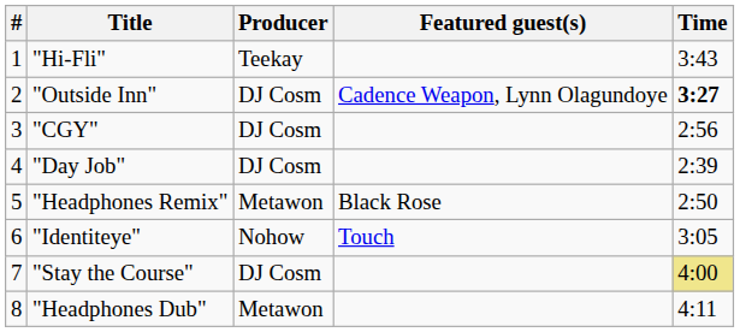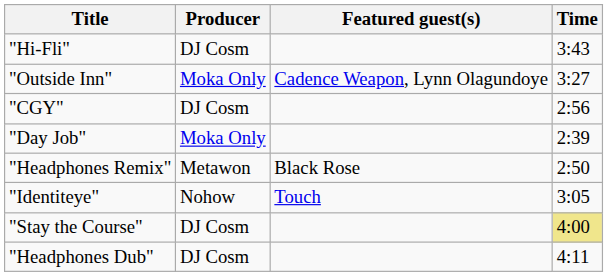 <table class="wikitable">
 <tr>
-<th>#</th>
 <th>Title</th>
 <th>Producer</th>
 <th>Featured guest(s)</th>
 <th>Time</th>
 </tr>
 <tr>
-<td>1</td>
 <td>"Hi-Fli"</td>
-<td>Teekay</td>
+<td>DJ Cosm</td>
 <td></td>
 <td>3:43</td>
 </tr>
 <tr>
-<td>2</td>
 <td>"Outside Inn"</td>
-<td>DJ Cosm</td>
+<td><a href='#'>Moka Only</a></td>
 <td><a href='#'>Cadence Weapon</a>, Lynn Olagundoye</td>
-<td><strong>3:27</strong></td>
+<td>3:27</td>
 </tr>
 <tr>
-<td>3</td>
 <td>"CGY"</td>
 <td>DJ Cosm</td>
 <td></td>
 <td>2:56</td>
 </tr>
 <tr>
-<td>4</td>
 <td>"Day Job"</td>
-<td>DJ Cosm</td>
+<td><a href='#'>Moka Only</a></td>
 <td></td>
 <td>2:39</td>
 </tr>
 <tr>
-<td>5</td>
 <td>"Headphones Remix"</td>
 <td>Metawon</td>
 <td>Black Rose</td>
 <td>2:50</td>
 </tr>
 <tr>
-<td>6</td>
 <td>"Identiteye"</td>
 <td>Nohow</td>
 <td><a href='#'>Touch</a></td>
 <td>3:05</td>
 </tr>
 <tr>
-<td>7</td>
 <td>"Stay the Course"</td>
 <td>DJ Cosm</td>
 <td></td>
 <td style="background: khaki;">4:00</td>
 </tr>
 <tr>
-<td>8</td>
 <td>"Headphones Dub"</td>
-<td>Metawon</td>
+<td>DJ Cosm</td>
 <td></td>
 <td>4:11</td>
 </tr>
 </table>
